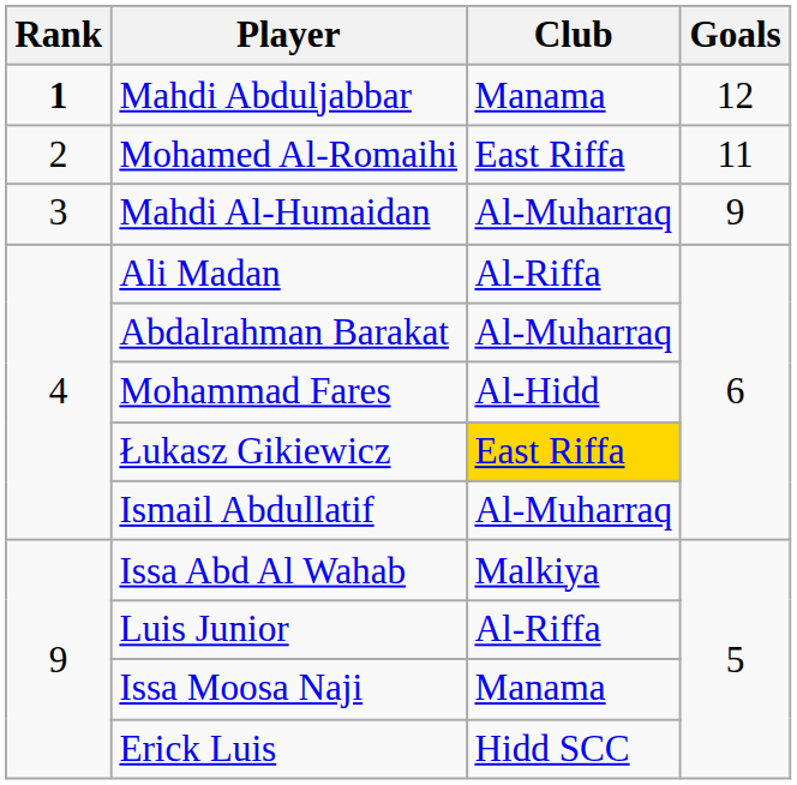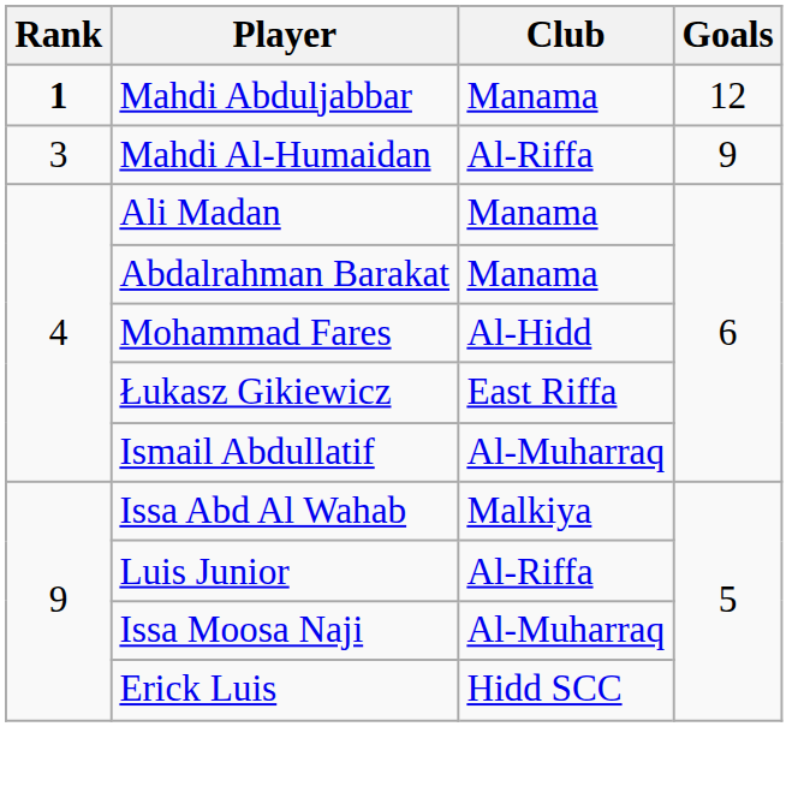 <table class="wikitable" style="text-align:center;">
 <tr>
 <th>Rank</th>
 <th>Player</th>
 <th>Club</th>
 <th>Goals</th>
 </tr>
 <tr>
 <td><strong>1</strong></td>
 <td align="left"> <a href='#'>Mahdi Abduljabbar</a></td>
 <td align="left"><a href='#'>Manama</a></td>
 <td>12</td>
 </tr>
 <tr>
-<td>2</td>
-<td align="left"> <a href='#'>Mohamed Al-Romaihi</a></td>
-<td align="left"><a href='#'>East Riffa</a></td>
-<td>11</td>
-</tr>
-<tr>
 <td>3</td>
 <td align="left"> <a href='#'>Mahdi Al-Humaidan</a></td>
-<td align="left"><a href='#'>Al-Muharraq</a></td>
+<td align="left"><a href='#'>Al-Riffa</a></td>
 <td>9</td>
 </tr>
 <tr>
 <td rowspan="5">4</td>
 <td align="left"> <a href='#'>Ali Madan</a></td>
-<td align="left"><a href='#'>Al-Riffa</a></td>
+<td align="left"><a href='#'>Manama</a></td>
 <td rowspan="5">6</td>
 </tr>
 <tr>
 <td align="left"> <a href='#'>Abdalrahman Barakat</a></td>
-<td align="left"><a href='#'>Al-Muharraq</a></td>
+<td align="left"><a href='#'>Manama</a></td>
 </tr>
 <tr>
 <td align="left"> <a href='#'>Mohammad Fares</a></td>
 <td align="left"><a href='#'>Al-Hidd</a></td>
 </tr>
 <tr>
 <td align="left"> <a href='#'>Łukasz Gikiewicz</a></td>
-<td align="left" style="background: gold;"><a href='#'>East Riffa</a></td>
+<td align="left"><a href='#'>East Riffa</a></td>
 </tr>
 <tr>
 <td align="left"> <a href='#'>Ismail Abdullatif</a></td>
 <td align="left"><a href='#'>Al-Muharraq</a></td>
 </tr>
 <tr>
 <td rowspan="4">9</td>
 <td align="left"> <a href='#'>Issa Abd Al Wahab</a></td>
 <td align="left"><a href='#'>Malkiya</a></td>
 <td rowspan="4">5</td>
 </tr>
 <tr>
 <td align="left"> <a href='#'>Luis Junior</a></td>
 <td align="left"><a href='#'>Al-Riffa</a></td>
 </tr>
 <tr>
 <td align="left"> <a href='#'>Issa Moosa Naji</a></td>
-<td align="left"><a href='#'>Manama</a></td>
+<td align="left"><a href='#'>Al-Muharraq</a></td>
 </tr>
 <tr>
 <td align="left"> <a href='#'>Erick Luis</a></td>
 <td align="left"><a href='#'>Hidd SCC</a></td>
 </tr>
 </table>
